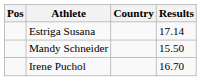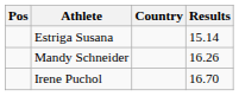 <table class="wikitable">
 <tr>
 <th>Pos</th>
 <th>Athlete</th>
 <th>Country</th>
 <th>Results</th>
 </tr>
 <tr>
 <td align="center"></td>
 <td>Estriga Susana</td>
 <td></td>
-<td>17.14</td>
+<td>15.14</td>
 </tr>
 <tr>
 <td align="center"></td>
 <td>Mandy Schneider</td>
 <td></td>
-<td>15.50</td>
+<td>16.26</td>
 </tr>
 <tr>
 <td align="center"></td>
 <td>Irene Puchol</td>
 <td></td>
 <td>16.70</td>
 </tr>
 </table>
